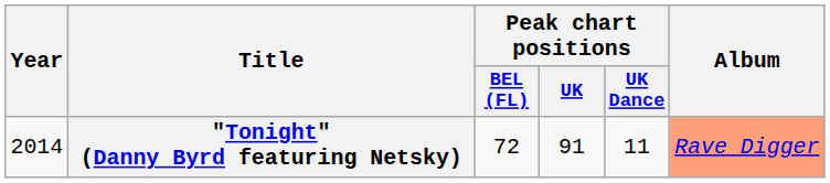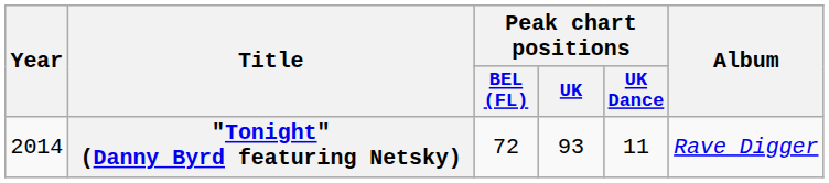 <table class="wikitable plainrowheaders" style="text-align:center;">
 <tr>
 <th scope="col" rowspan="2" style="width:1em;">Year</th>
 <th scope="col" rowspan="2" style="width:18em;">Title</th>
 <th scope="col" colspan="3">Peak chart positions</th>
 <th scope="col" rowspan="2">Album</th>
 </tr>
 <tr>
 <th scope="col" style="width:3em;font-size:85%;"><a href='#'>BEL (FL)</a><br></th>
 <th scope="col" style="width:3em;font-size:85%;"><a href='#'>UK</a><br></th>
 <th scope="col" style="width:3em;font-size:85%;"><a href='#'>UK Dance</a><br></th>
 </tr>
 <tr>
 <td>2014</td>
 <th scope="row">"<a href='#'>Tonight</a>"<br><span>(<a href='#'>Danny Byrd</a> featuring Netsky)</span></th>
 <td>72</td>
-<td>91</td>
+<td>93</td>
 <td>11</td>
-<td style="background: lightsalmon;"><em><a href='#'>Rave Digger</a></em></td>
+<td><em><a href='#'>Rave Digger</a></em></td>
 </tr>
 </table>
